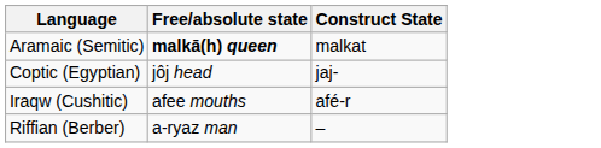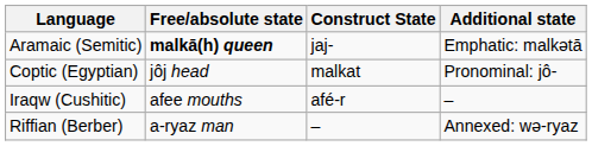 <table class="wikitable" style="font-size:smaller;">
 <tr>
 <th>Language</th>
 <th>Free/absolute state</th>
 <th>Construct State</th>
+<th>Additional state</th>
 </tr>
 <tr>
 <td>Aramaic (Semitic)</td>
 <td><strong>malkā(h) <em>queen</em></strong></td>
-<td>malkat</td>
+<td>jaj-</td>
+<td>Emphatic: malkətā</td>
 </tr>
 <tr>
 <td>Coptic (Egyptian)</td>
 <td>jôj <em>head</em></td>
-<td>jaj-</td>
+<td>malkat</td>
+<td>Pronominal: jô-</td>
 </tr>
 <tr>
 <td>Iraqw (Cushitic)</td>
 <td>afee <em>mouths</em></td>
 <td>afé-r</td>
+<td>–</td>
 </tr>
 <tr>
 <td>Riffian (Berber)</td>
 <td>a-ryaz <em>man</em></td>
 <td>–</td>
+<td>Annexed: wə-ryaz</td>
 </tr>
 </table>
